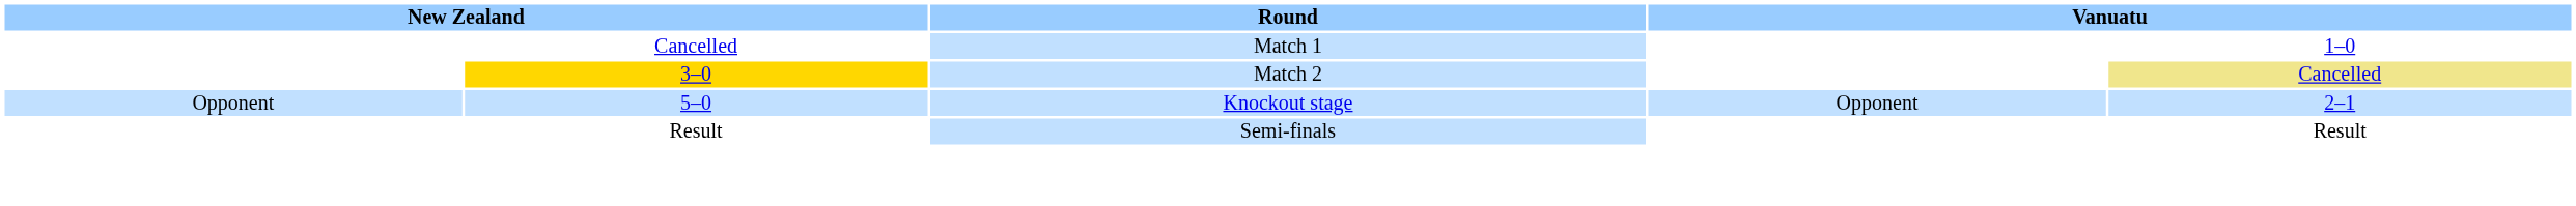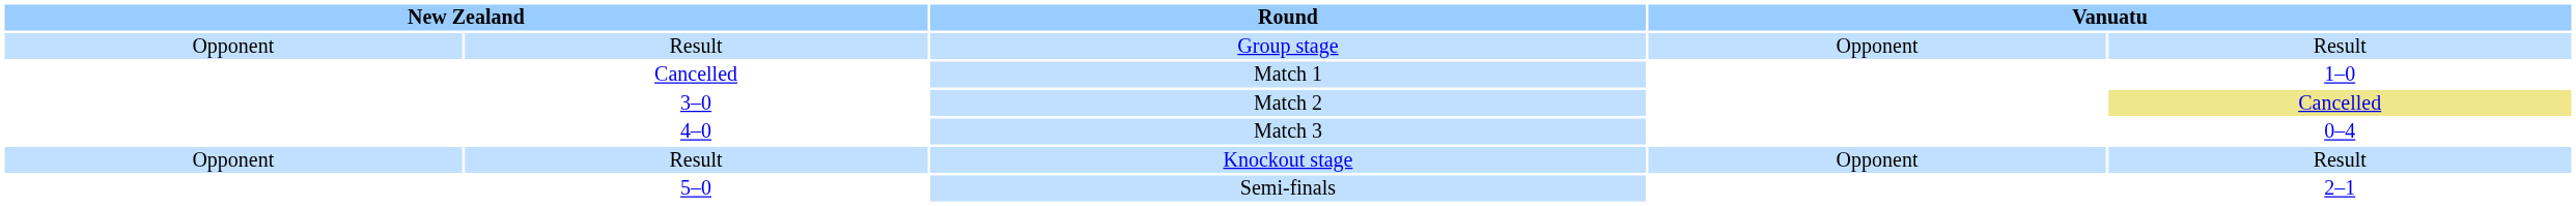 <table style="width:100%; text-align:center;">
 <tr style="vertical-align:top; background:#99CCFF;">
 <th colspan="2">New Zealand</th>
 <th>Round</th>
 <th colspan="2">Vanuatu</th>
+</tr>
+<tr style="vertical-align:top; background:#C1E0FF;">
+<td>Opponent</td>
+<td>Result</td>
+<td><a href='#'>Group stage</a></td>
+<td>Opponent</td>
+<td>Result</td>
 </tr>
 <tr>
 <td style="text-align:left"></td>
 <td><a href='#'>Cancelled</a></td>
 <td style="background:#C1E0FF">Match 1</td>
 <td style="text-align:left"></td>
 <td><a href='#'>1–0</a></td>
 </tr>
 <tr>
 <td style="text-align:left"></td>
-<td style="background: gold;"><a href='#'>3–0</a></td>
+<td><a href='#'>3–0</a></td>
 <td style="background:#C1E0FF">Match 2</td>
 <td style="text-align:left"></td>
 <td style="background: khaki;"><a href='#'>Cancelled</a></td>
 </tr>
+<tr>
+<td style="text-align:left"></td>
+<td><a href='#'>4–0</a></td>
+<td style="background:#C1E0FF">Match 3</td>
+<td style="text-align:left"></td>
+<td><a href='#'>0–4</a></td>
+</tr>
 <tr style="vertical-align:top; background:#C1E0FF">
 <td>Opponent</td>
-<td><a href='#'>5–0</a></td>
+<td>Result</td>
 <td><a href='#'>Knockout stage</a></td>
 <td>Opponent</td>
-<td><a href='#'>2–1</a></td>
+<td>Result</td>
 </tr>
 <tr>
 <td style="text-align:left"></td>
-<td>Result</td>
+<td><a href='#'>5–0</a></td>
 <td style="background:#C1E0FF">Semi-finals</td>
 <td style="text-align:left"></td>
-<td>Result</td>
+<td><a href='#'>2–1</a></td>
 </tr>
 </table>
